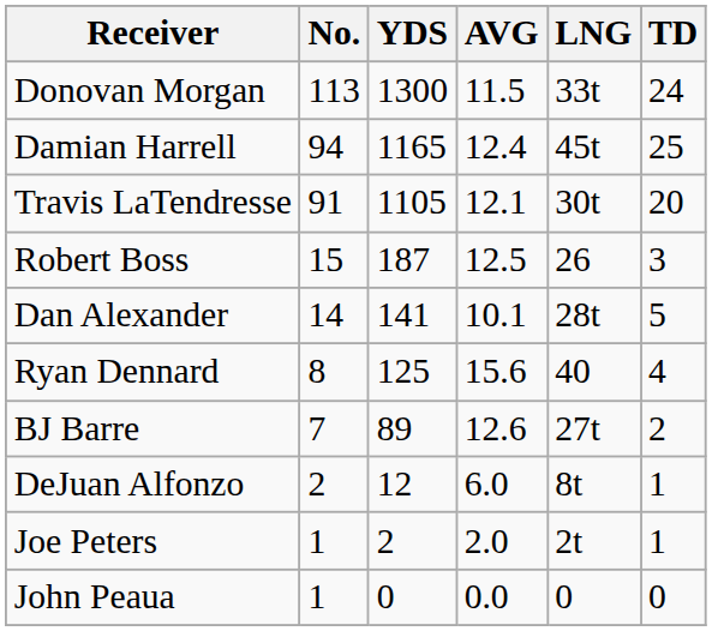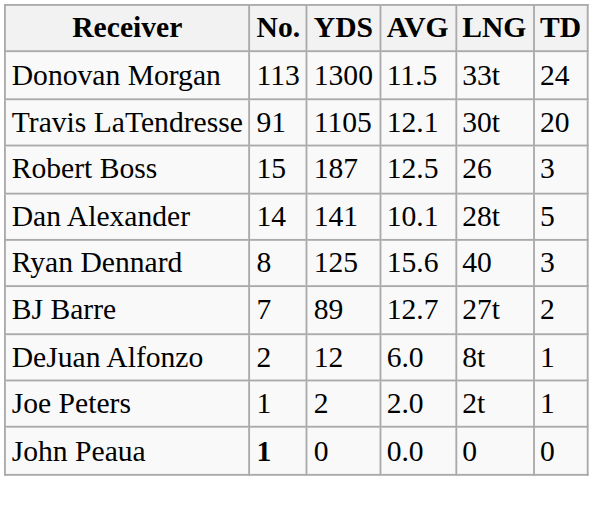 <table class="wikitable">
 <tr>
 <th>Receiver</th>
 <th>No.</th>
 <th>YDS</th>
 <th>AVG</th>
 <th>LNG</th>
 <th>TD</th>
 </tr>
 <tr>
 <td>Donovan Morgan</td>
 <td>113</td>
 <td>1300</td>
 <td>11.5</td>
 <td>33t</td>
 <td>24</td>
-</tr>
-<tr>
-<td>Damian Harrell</td>
-<td>94</td>
-<td>1165</td>
-<td>12.4</td>
-<td>45t</td>
-<td>25</td>
 </tr>
 <tr>
 <td>Travis LaTendresse</td>
 <td>91</td>
 <td>1105</td>
 <td>12.1</td>
 <td>30t</td>
 <td>20</td>
 </tr>
 <tr>
 <td>Robert Boss</td>
 <td>15</td>
 <td>187</td>
 <td>12.5</td>
 <td>26</td>
 <td>3</td>
 </tr>
 <tr>
 <td>Dan Alexander</td>
 <td>14</td>
 <td>141</td>
 <td>10.1</td>
 <td>28t</td>
 <td>5</td>
 </tr>
 <tr>
 <td>Ryan Dennard</td>
 <td>8</td>
 <td>125</td>
 <td>15.6</td>
 <td>40</td>
-<td>4</td>
+<td>3</td>
 </tr>
 <tr>
 <td>BJ Barre</td>
 <td>7</td>
 <td>89</td>
-<td>12.6</td>
+<td>12.7</td>
 <td>27t</td>
 <td>2</td>
 </tr>
 <tr>
 <td>DeJuan Alfonzo</td>
 <td>2</td>
 <td>12</td>
 <td>6.0</td>
 <td>8t</td>
 <td>1</td>
 </tr>
 <tr>
 <td>Joe Peters</td>
 <td>1</td>
 <td>2</td>
 <td>2.0</td>
 <td>2t</td>
 <td>1</td>
 </tr>
 <tr>
 <td>John Peaua</td>
-<td>1</td>
+<td><strong>1</strong></td>
 <td>0</td>
 <td>0.0</td>
 <td>0</td>
 <td>0</td>
 </tr>
 </table>
